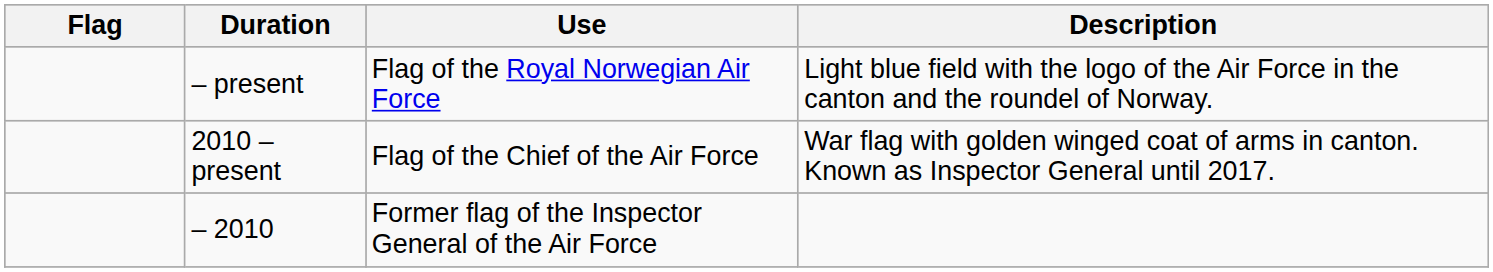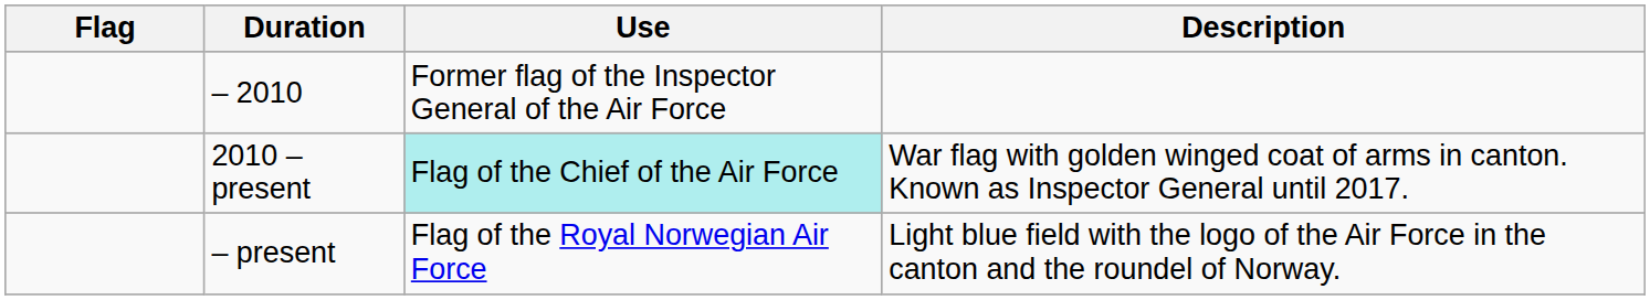 <table class="wikitable" width="100%">
 <tr>
 <th style="width:100px;">Flag</th>
 <th style="width:100px;">Duration</th>
 <th style="width:250px;">Use</th>
 <th style="min-width:250px">Description</th>
 </tr>
 <tr>
 <td></td>
+<td>– 2010</td>
+<td>Former flag of the Inspector General of the Air Force</td>
+<td></td>
+</tr>
+<tr>
+<td></td>
+<td>2010 – present</td>
+<td style="background: paleturquoise;">Flag of the Chief of the Air Force</td>
+<td>War flag with golden winged coat of arms in canton. Known as Inspector General until 2017.</td>
+</tr>
+<tr>
+<td></td>
 <td>– present</td>
 <td>Flag of the <a href='#'>Royal Norwegian Air Force</a></td>
 <td>Light blue field with the logo of the Air Force in the canton and the roundel of Norway.</td>
 </tr>
-<tr>
-<td></td>
-<td>2010 – present</td>
-<td>Flag of the Chief of the Air Force</td>
-<td>War flag with golden winged coat of arms in canton. Known as Inspector General until 2017.</td>
-</tr>
-<tr>
-<td></td>
-<td>– 2010</td>
-<td>Former flag of the Inspector General of the Air Force</td>
-<td></td>
-</tr>
 </table>
